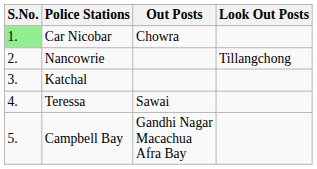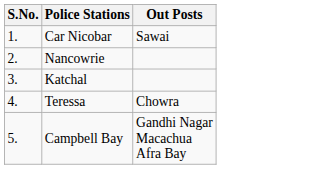 <table class="wikitable">
 <tr>
 <th>S.No.</th>
 <th>Police Stations</th>
 <th>Out Posts</th>
-<th>Look Out Posts</th>
 </tr>
 <tr>
-<td style="background: lightgreen;">1.</td>
+<td>1.</td>
 <td>Car  Nicobar</td>
-<td>Chowra</td>
-<td></td>
+<td>Sawai</td>
 </tr>
 <tr>
 <td>2.</td>
 <td>Nancowrie</td>
 <td></td>
-<td>Tillangchong</td>
 </tr>
 <tr>
 <td>3.</td>
 <td>Katchal</td>
 <td></td>
-<td></td>
 </tr>
 <tr>
 <td>4.</td>
 <td>Teressa</td>
-<td>Sawai</td>
-<td></td>
+<td>Chowra</td>
 </tr>
 <tr>
 <td>5.</td>
 <td>Campbell  Bay</td>
 <td>Gandhi Nagar<br>Macachua<br>Afra Bay</td>
-<td></td>
 </tr>
 </table>
